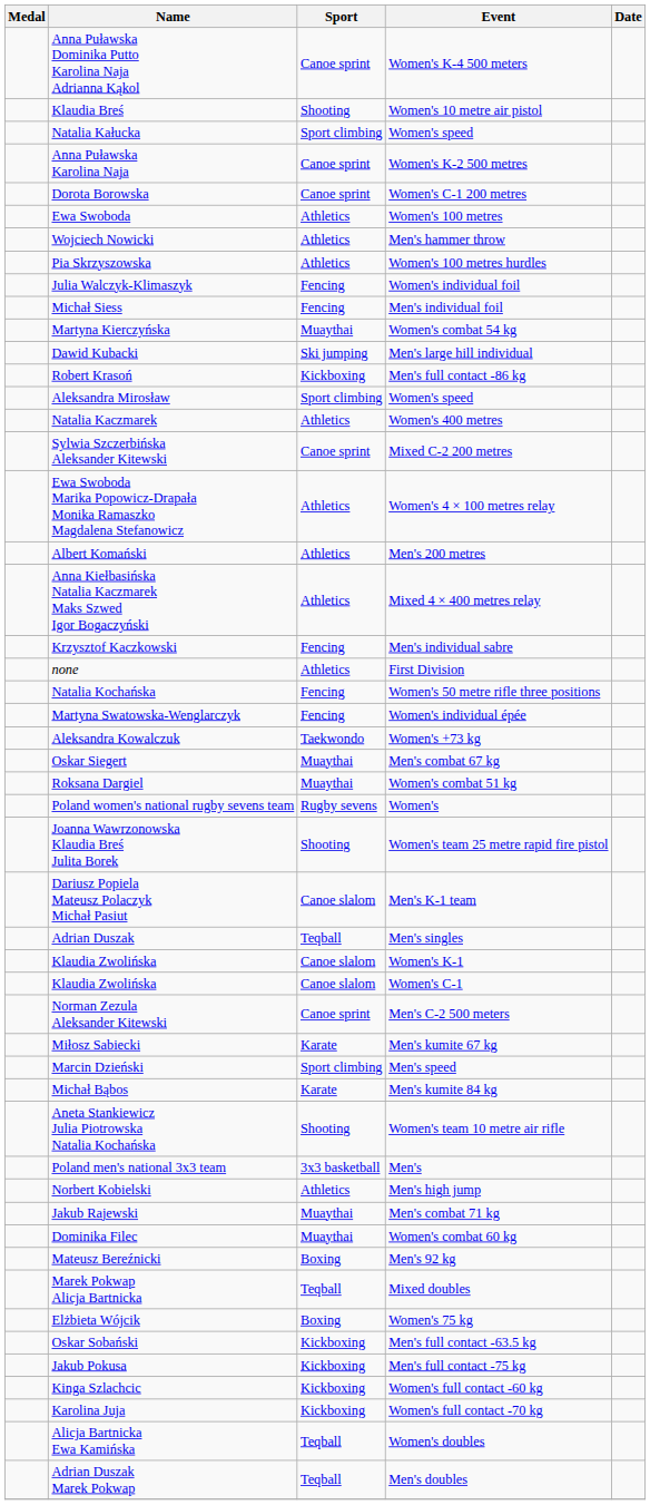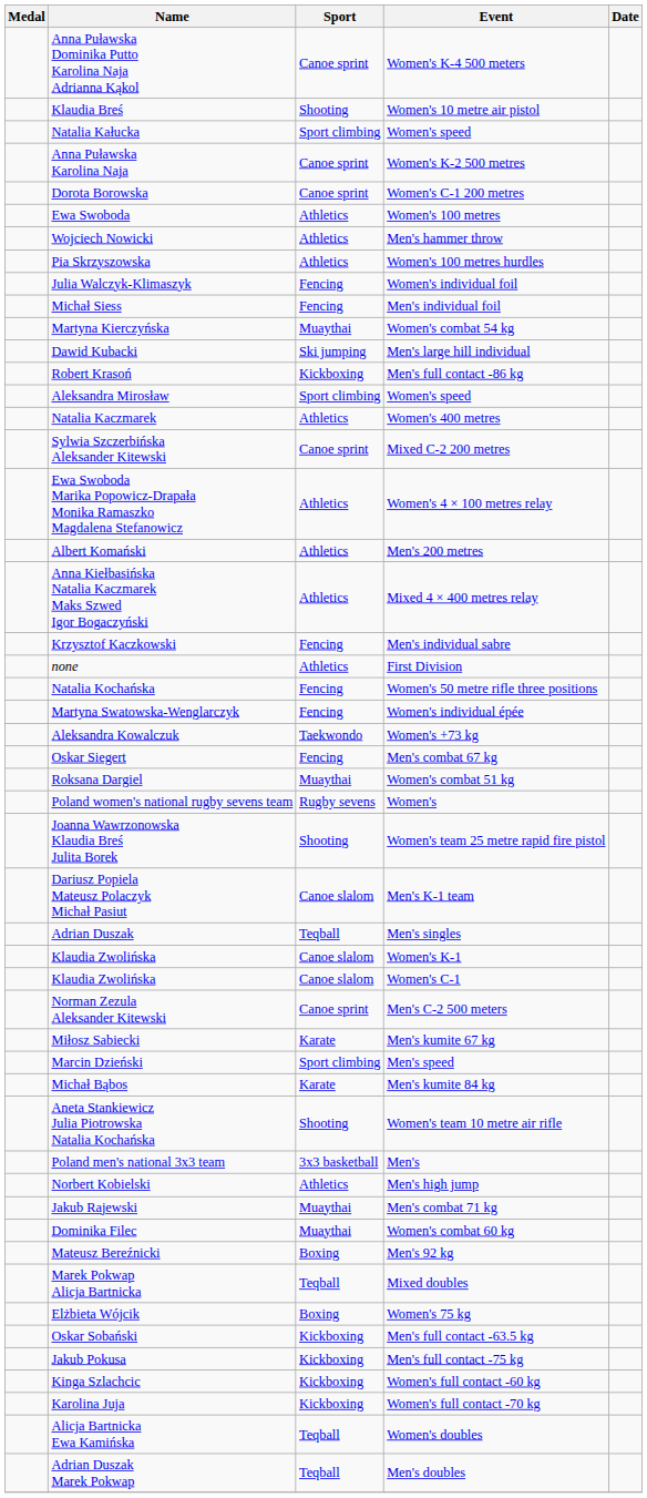 <table class="wikitable sortable" style="font-size: 95%;">
 <tr>
 <th>Medal</th>
 <th>Name</th>
 <th>Sport</th>
 <th>Event</th>
 <th>Date</th>
 </tr>
 <tr>
 <td></td>
 <td><a href='#'>Anna Puławska</a><br><a href='#'>Dominika Putto</a><br><a href='#'>Karolina Naja</a><br><a href='#'>Adrianna Kąkol</a></td>
 <td><a href='#'>Canoe sprint</a></td>
 <td><a href='#'>Women's K-4 500 meters</a></td>
 <td></td>
 </tr>
 <tr>
 <td></td>
 <td><a href='#'>Klaudia Breś</a></td>
 <td><a href='#'>Shooting</a></td>
 <td><a href='#'>Women's 10 metre air pistol</a></td>
 <td></td>
 </tr>
 <tr>
 <td></td>
 <td><a href='#'>Natalia Kałucka</a></td>
 <td><a href='#'>Sport climbing</a></td>
 <td><a href='#'>Women's speed</a></td>
 <td></td>
 </tr>
 <tr>
 <td></td>
 <td><a href='#'>Anna Puławska</a><br><a href='#'>Karolina Naja</a></td>
 <td><a href='#'>Canoe sprint</a></td>
 <td><a href='#'>Women's K-2 500 metres</a></td>
 <td></td>
 </tr>
 <tr>
 <td></td>
 <td><a href='#'>Dorota Borowska</a></td>
 <td><a href='#'>Canoe sprint</a></td>
 <td><a href='#'>Women's C-1 200 metres</a></td>
 <td></td>
 </tr>
 <tr>
 <td></td>
 <td><a href='#'>Ewa Swoboda</a></td>
 <td><a href='#'>Athletics</a></td>
 <td><a href='#'>Women's 100 metres</a></td>
 <td></td>
 </tr>
 <tr>
 <td></td>
 <td><a href='#'>Wojciech Nowicki</a></td>
 <td><a href='#'>Athletics</a></td>
 <td><a href='#'>Men's hammer throw</a></td>
 <td></td>
 </tr>
 <tr>
 <td></td>
 <td><a href='#'>Pia Skrzyszowska</a></td>
 <td><a href='#'>Athletics</a></td>
 <td><a href='#'>Women's 100 metres hurdles</a></td>
 <td></td>
 </tr>
 <tr>
 <td></td>
 <td><a href='#'>Julia Walczyk-Klimaszyk</a></td>
 <td><a href='#'>Fencing</a></td>
 <td><a href='#'>Women's individual foil</a></td>
 <td></td>
 </tr>
 <tr>
 <td></td>
 <td><a href='#'>Michał Siess</a></td>
 <td><a href='#'>Fencing</a></td>
 <td><a href='#'>Men's individual foil</a></td>
 <td></td>
 </tr>
 <tr>
 <td></td>
 <td><a href='#'>Martyna Kierczyńska</a></td>
 <td><a href='#'>Muaythai</a></td>
 <td><a href='#'>Women's combat 54 kg</a></td>
 <td></td>
 </tr>
 <tr>
 <td></td>
 <td><a href='#'>Dawid Kubacki</a></td>
 <td><a href='#'>Ski jumping</a></td>
 <td><a href='#'>Men's large hill individual</a></td>
 <td></td>
 </tr>
 <tr>
 <td></td>
 <td><a href='#'>Robert Krasoń</a></td>
 <td><a href='#'>Kickboxing</a></td>
 <td><a href='#'>Men's full contact -86 kg</a></td>
 <td></td>
 </tr>
 <tr>
 <td></td>
 <td><a href='#'>Aleksandra Mirosław</a></td>
 <td><a href='#'>Sport climbing</a></td>
 <td><a href='#'>Women's speed</a></td>
 <td></td>
 </tr>
 <tr>
 <td></td>
 <td><a href='#'>Natalia Kaczmarek</a></td>
 <td><a href='#'>Athletics</a></td>
 <td><a href='#'>Women's 400 metres</a></td>
 <td></td>
 </tr>
 <tr>
 <td></td>
 <td><a href='#'>Sylwia Szczerbińska</a><br><a href='#'>Aleksander Kitewski</a></td>
 <td><a href='#'>Canoe sprint</a></td>
 <td><a href='#'>Mixed C-2 200 metres</a></td>
 <td></td>
 </tr>
 <tr>
 <td></td>
 <td><a href='#'>Ewa Swoboda</a><br><a href='#'>Marika Popowicz-Drapała</a><br><a href='#'>Monika Ramaszko</a><br><a href='#'>Magdalena Stefanowicz</a></td>
 <td><a href='#'>Athletics</a></td>
 <td><a href='#'>Women's 4 × 100 metres relay</a></td>
 <td></td>
 </tr>
 <tr>
 <td></td>
 <td><a href='#'>Albert Komański</a></td>
 <td><a href='#'>Athletics</a></td>
 <td><a href='#'>Men's 200 metres</a></td>
 <td></td>
 </tr>
 <tr>
 <td></td>
 <td><a href='#'>Anna Kiełbasińska</a><br><a href='#'>Natalia Kaczmarek</a><br><a href='#'>Maks Szwed</a><br><a href='#'>Igor Bogaczyński</a></td>
 <td><a href='#'>Athletics</a></td>
 <td><a href='#'>Mixed 4 × 400 metres relay</a></td>
 <td></td>
 </tr>
 <tr>
 <td></td>
 <td><a href='#'>Krzysztof Kaczkowski</a></td>
 <td><a href='#'>Fencing</a></td>
 <td><a href='#'>Men's individual sabre</a></td>
 <td></td>
 </tr>
 <tr>
 <td></td>
 <td><em>none</em></td>
 <td><a href='#'>Athletics</a></td>
 <td><a href='#'>First Division</a></td>
 <td></td>
 </tr>
 <tr>
 <td></td>
 <td><a href='#'>Natalia Kochańska</a></td>
 <td><a href='#'>Fencing</a></td>
 <td><a href='#'>Women's 50 metre rifle three positions</a></td>
 <td></td>
 </tr>
 <tr>
 <td></td>
 <td><a href='#'>Martyna Swatowska-Wenglarczyk</a></td>
 <td><a href='#'>Fencing</a></td>
 <td><a href='#'>Women's individual épée</a></td>
 <td></td>
 </tr>
 <tr>
 <td></td>
 <td><a href='#'>Aleksandra Kowalczuk</a></td>
 <td><a href='#'>Taekwondo</a></td>
 <td><a href='#'>Women's +73 kg</a></td>
 <td></td>
 </tr>
 <tr>
 <td></td>
 <td><a href='#'>Oskar Siegert</a></td>
-<td><a href='#'>Muaythai</a></td>
+<td><a href='#'>Fencing</a></td>
 <td><a href='#'>Men's combat 67 kg</a></td>
 <td></td>
 </tr>
 <tr>
 <td></td>
 <td><a href='#'>Roksana Dargiel</a></td>
 <td><a href='#'>Muaythai</a></td>
 <td><a href='#'>Women's combat 51 kg</a></td>
 <td></td>
 </tr>
 <tr>
 <td></td>
 <td><a href='#'>Poland women's national rugby sevens team</a><br></td>
 <td><a href='#'>Rugby sevens</a></td>
 <td><a href='#'>Women's</a></td>
 <td></td>
 </tr>
 <tr>
 <td></td>
 <td><a href='#'>Joanna Wawrzonowska</a><br><a href='#'>Klaudia Breś</a><br><a href='#'>Julita Borek</a></td>
 <td><a href='#'>Shooting</a></td>
 <td><a href='#'>Women's team 25 metre rapid fire pistol</a></td>
 <td></td>
 </tr>
 <tr>
 <td></td>
 <td><a href='#'>Dariusz Popiela</a><br><a href='#'>Mateusz Polaczyk</a><br><a href='#'>Michał Pasiut</a></td>
 <td><a href='#'>Canoe slalom</a></td>
 <td><a href='#'>Men's K-1 team</a></td>
 <td></td>
 </tr>
 <tr>
 <td></td>
 <td><a href='#'>Adrian Duszak</a></td>
 <td><a href='#'>Teqball</a></td>
 <td><a href='#'>Men's singles</a></td>
 <td></td>
 </tr>
 <tr>
 <td></td>
 <td><a href='#'>Klaudia Zwolińska</a></td>
 <td><a href='#'>Canoe slalom</a></td>
 <td><a href='#'>Women's K-1</a></td>
 <td></td>
 </tr>
 <tr>
 <td></td>
 <td><a href='#'>Klaudia Zwolińska</a></td>
 <td><a href='#'>Canoe slalom</a></td>
 <td><a href='#'>Women's C-1</a></td>
 <td></td>
 </tr>
 <tr>
 <td></td>
 <td><a href='#'>Norman Zezula</a><br><a href='#'>Aleksander Kitewski</a></td>
 <td><a href='#'>Canoe sprint</a></td>
 <td><a href='#'>Men's C-2 500 meters</a></td>
 <td></td>
 </tr>
 <tr>
 <td></td>
 <td><a href='#'>Miłosz Sabiecki</a></td>
 <td><a href='#'>Karate</a></td>
 <td><a href='#'>Men's kumite 67 kg</a></td>
 <td></td>
 </tr>
 <tr>
 <td></td>
 <td><a href='#'>Marcin Dzieński</a></td>
 <td><a href='#'>Sport climbing</a></td>
 <td><a href='#'>Men's speed</a></td>
 <td></td>
 </tr>
 <tr>
 <td></td>
 <td><a href='#'>Michał Bąbos</a></td>
 <td><a href='#'>Karate</a></td>
 <td><a href='#'>Men's kumite 84 kg</a></td>
 <td></td>
 </tr>
 <tr>
 <td></td>
 <td><a href='#'>Aneta Stankiewicz</a><br><a href='#'>Julia Piotrowska</a><br><a href='#'>Natalia Kochańska</a></td>
 <td><a href='#'>Shooting</a></td>
 <td><a href='#'>Women's team 10 metre air rifle</a></td>
 <td></td>
 </tr>
 <tr>
 <td></td>
 <td><a href='#'>Poland men's national 3x3 team</a><br></td>
 <td><a href='#'>3x3 basketball</a></td>
 <td><a href='#'>Men's</a></td>
 <td></td>
 </tr>
 <tr>
 <td></td>
 <td><a href='#'>Norbert Kobielski</a></td>
 <td><a href='#'>Athletics</a></td>
 <td><a href='#'>Men's high jump</a></td>
 <td></td>
 </tr>
 <tr>
 <td></td>
 <td><a href='#'>Jakub Rajewski</a></td>
 <td><a href='#'>Muaythai</a></td>
 <td><a href='#'>Men's combat 71 kg</a></td>
 <td></td>
 </tr>
 <tr>
 <td></td>
 <td><a href='#'>Dominika Filec</a></td>
 <td><a href='#'>Muaythai</a></td>
 <td><a href='#'>Women's combat 60 kg</a></td>
 <td></td>
 </tr>
 <tr>
 <td></td>
 <td><a href='#'>Mateusz Bereźnicki</a></td>
 <td><a href='#'>Boxing</a></td>
 <td><a href='#'>Men's 92 kg</a></td>
 <td></td>
 </tr>
 <tr>
 <td></td>
 <td><a href='#'>Marek Pokwap</a><br><a href='#'>Alicja Bartnicka</a></td>
 <td><a href='#'>Teqball</a></td>
 <td><a href='#'>Mixed doubles</a></td>
 <td></td>
 </tr>
 <tr>
 <td></td>
 <td><a href='#'>Elżbieta Wójcik</a></td>
 <td><a href='#'>Boxing</a></td>
 <td><a href='#'>Women's 75 kg</a></td>
 <td></td>
 </tr>
 <tr>
 <td></td>
 <td><a href='#'>Oskar Sobański</a></td>
 <td><a href='#'>Kickboxing</a></td>
 <td><a href='#'>Men's full contact -63.5 kg</a></td>
 <td></td>
 </tr>
 <tr>
 <td></td>
 <td><a href='#'>Jakub Pokusa</a></td>
 <td><a href='#'>Kickboxing</a></td>
 <td><a href='#'>Men's full contact -75 kg</a></td>
 <td></td>
 </tr>
 <tr>
 <td></td>
 <td><a href='#'>Kinga Szlachcic</a></td>
 <td><a href='#'>Kickboxing</a></td>
 <td><a href='#'>Women's full contact -60 kg</a></td>
 <td></td>
 </tr>
 <tr>
 <td></td>
 <td><a href='#'>Karolina Juja</a></td>
 <td><a href='#'>Kickboxing</a></td>
 <td><a href='#'>Women's full contact -70 kg</a></td>
 <td></td>
 </tr>
 <tr>
 <td></td>
 <td><a href='#'>Alicja Bartnicka</a><br><a href='#'>Ewa Kamińska</a></td>
 <td><a href='#'>Teqball</a></td>
 <td><a href='#'>Women's doubles</a></td>
 <td></td>
 </tr>
 <tr>
 <td></td>
 <td><a href='#'>Adrian Duszak</a><br><a href='#'>Marek Pokwap</a></td>
 <td><a href='#'>Teqball</a></td>
 <td><a href='#'>Men's doubles</a></td>
 <td></td>
 </tr>
 <tr>
 </tr>
 </table>
